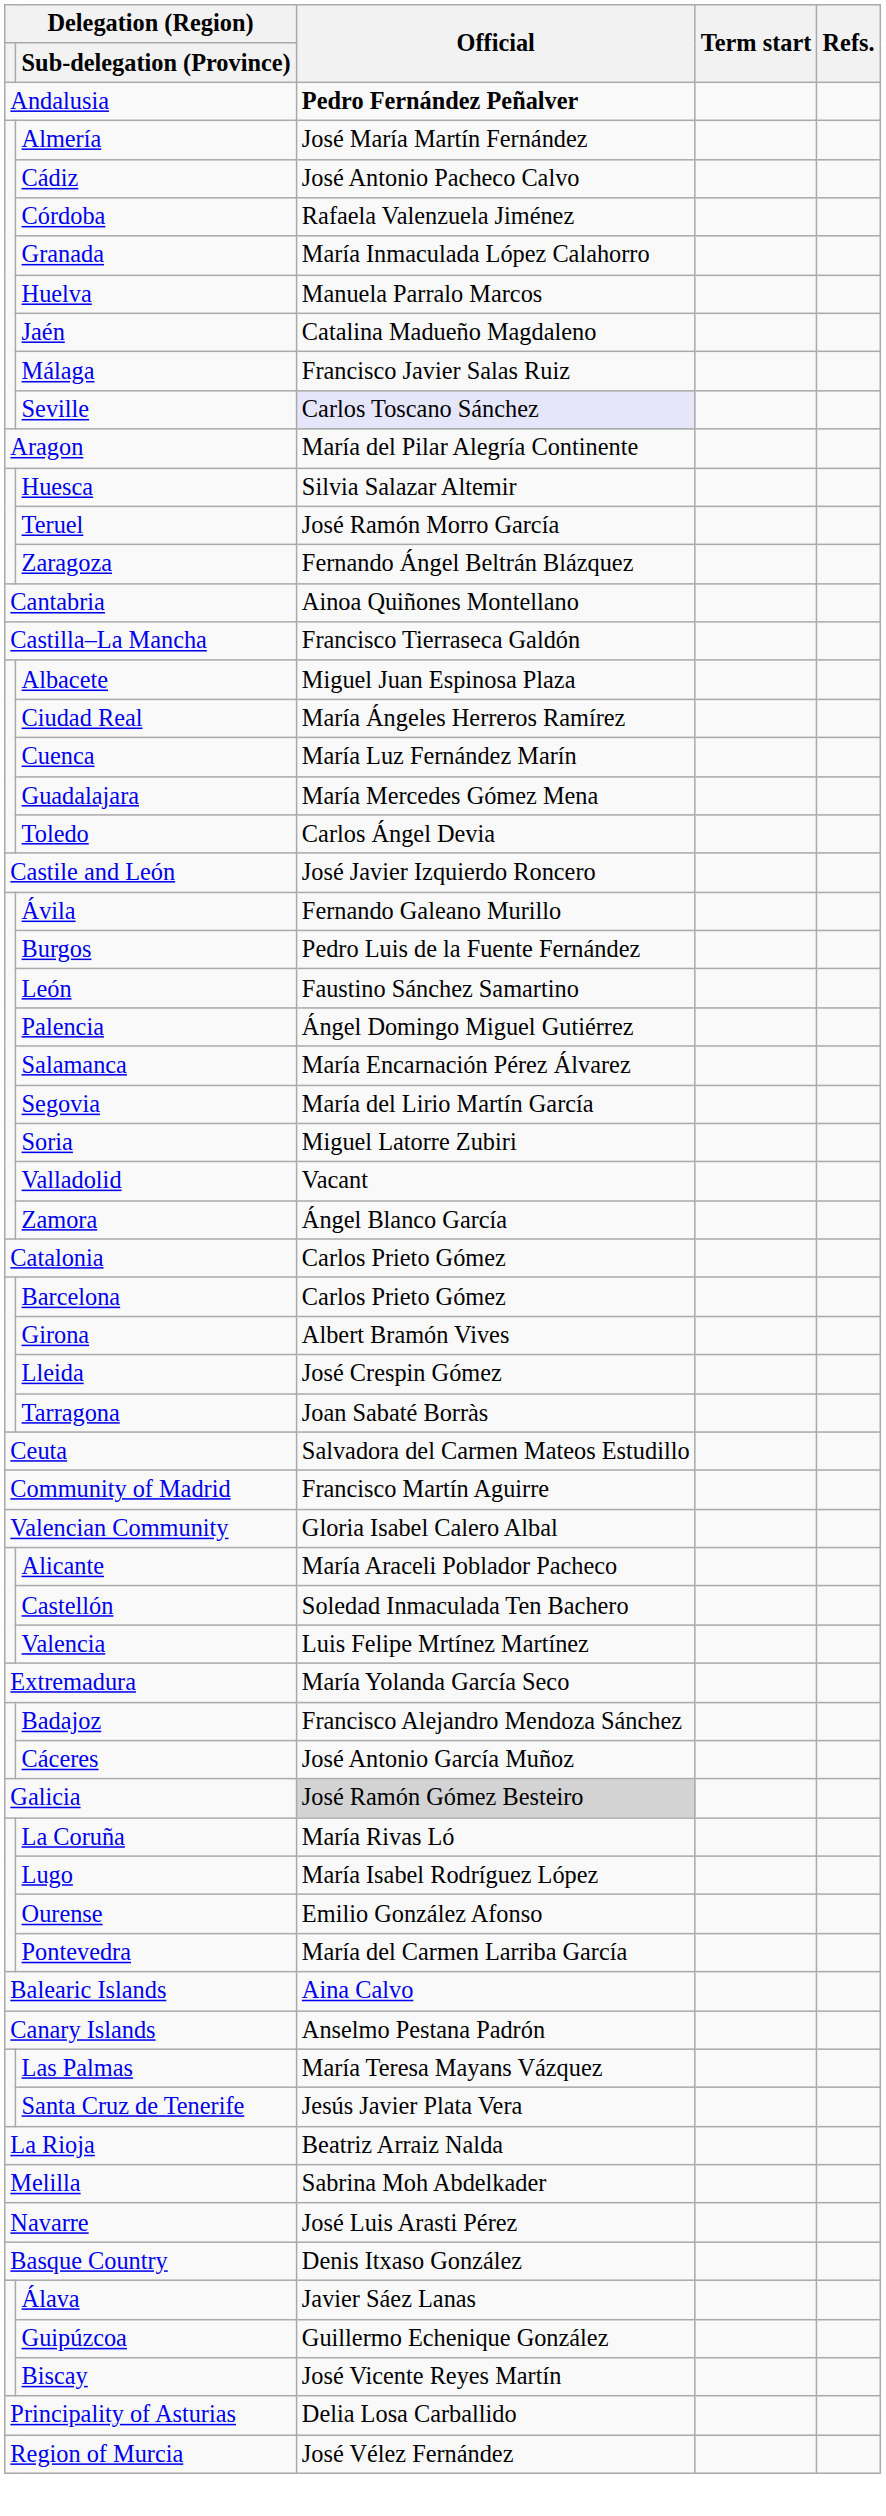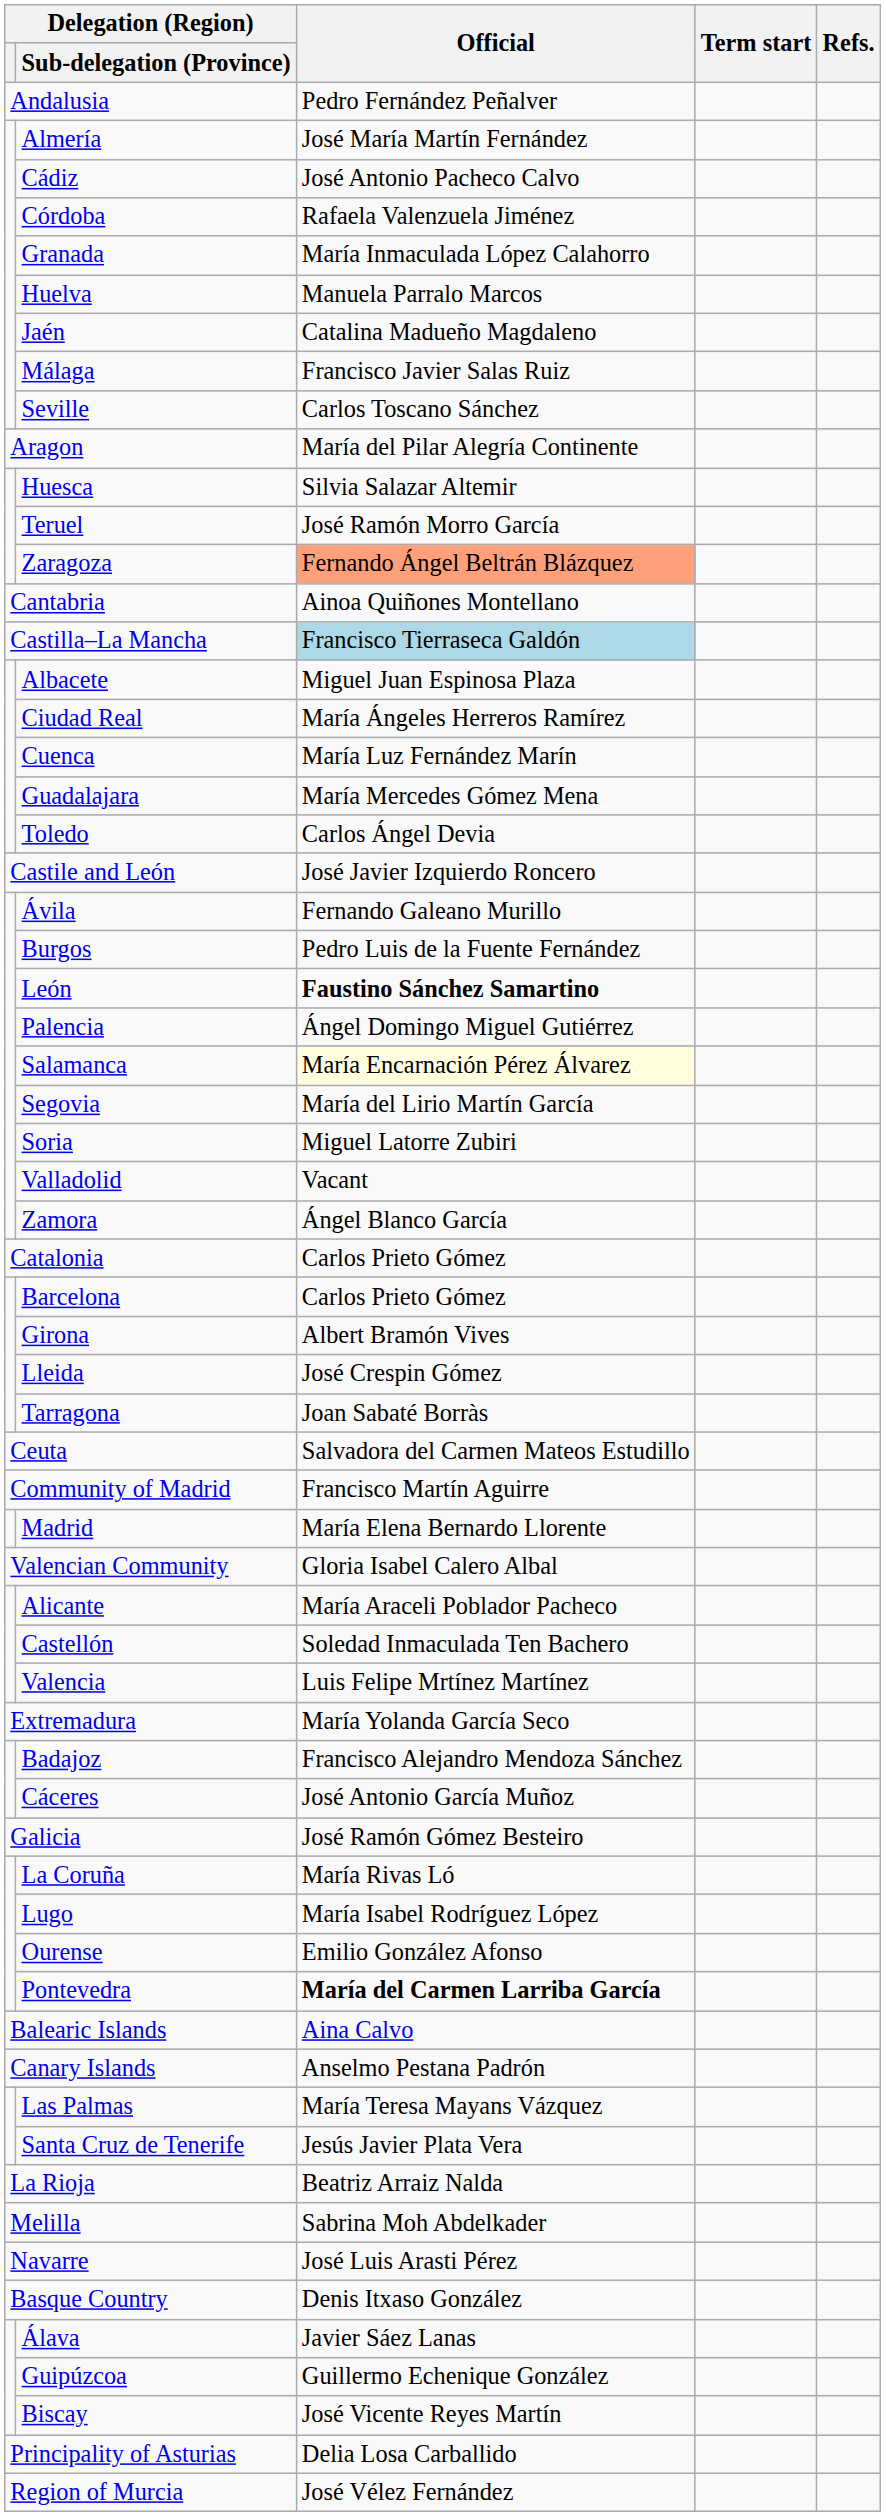 <table class="wikitable">
 <tr>
 <th colspan="2">Delegation (Region)</th>
 <th rowspan="2">Official</th>
 <th rowspan="2">Term start</th>
 <th rowspan="2">Refs.</th>
 </tr>
 <tr>
 <th></th>
 <th>Sub-delegation (Province)</th>
 </tr>
 <tr>
 <td colspan="2"> <a href='#'>Andalusia</a></td>
-<td><strong>Pedro Fernández Peñalver</strong></td>
+<td>Pedro Fernández Peñalver</td>
 <td></td>
 <td></td>
 </tr>
 <tr>
 <td rowspan="8"></td>
 <td> <a href='#'>Almería</a></td>
 <td>José María Martín Fernández</td>
 <td></td>
 <td></td>
 </tr>
 <tr>
 <td> <a href='#'>Cádiz</a></td>
 <td>José Antonio Pacheco Calvo</td>
 <td></td>
 <td></td>
 </tr>
 <tr>
 <td> <a href='#'>Córdoba</a></td>
 <td>Rafaela Valenzuela Jiménez</td>
 <td></td>
 <td></td>
 </tr>
 <tr>
 <td> <a href='#'>Granada</a></td>
 <td>María Inmaculada López Calahorro</td>
 <td></td>
 <td></td>
 </tr>
 <tr>
 <td> <a href='#'>Huelva</a></td>
 <td>Manuela Parralo Marcos</td>
 <td></td>
 <td></td>
 </tr>
 <tr>
 <td> <a href='#'>Jaén</a></td>
 <td>Catalina Madueño Magdaleno</td>
 <td></td>
 <td></td>
 </tr>
 <tr>
 <td> <a href='#'>Málaga</a></td>
 <td>Francisco Javier Salas Ruiz</td>
 <td></td>
 <td></td>
 </tr>
 <tr>
 <td> <a href='#'>Seville</a></td>
-<td style="background: lavender;">Carlos Toscano Sánchez</td>
+<td>Carlos Toscano Sánchez</td>
 <td></td>
 <td></td>
 </tr>
 <tr>
 <td colspan="2"> <a href='#'>Aragon</a></td>
 <td>María del Pilar Alegría Continente</td>
 <td></td>
 <td></td>
 </tr>
 <tr>
 <td rowspan="3"></td>
 <td> <a href='#'>Huesca</a></td>
 <td>Silvia Salazar Altemir</td>
 <td></td>
 <td></td>
 </tr>
 <tr>
 <td> <a href='#'>Teruel</a></td>
 <td>José Ramón Morro García</td>
 <td></td>
 <td></td>
 </tr>
 <tr>
 <td> <a href='#'>Zaragoza</a></td>
-<td>Fernando Ángel Beltrán Blázquez</td>
+<td style="background: lightsalmon;">Fernando Ángel Beltrán Blázquez</td>
 <td></td>
 <td></td>
 </tr>
 <tr>
 <td colspan="2"> <a href='#'>Cantabria</a></td>
 <td>Ainoa Quiñones Montellano</td>
 <td></td>
 <td></td>
 </tr>
 <tr>
 <td colspan="2"> <a href='#'>Castilla–La Mancha</a></td>
-<td>Francisco Tierraseca Galdón</td>
+<td style="background: lightblue;">Francisco Tierraseca Galdón</td>
 <td></td>
 <td></td>
 </tr>
 <tr>
 <td rowspan="5"></td>
 <td> <a href='#'>Albacete</a></td>
 <td>Miguel Juan Espinosa Plaza</td>
 <td></td>
 <td></td>
 </tr>
 <tr>
 <td> <a href='#'>Ciudad Real</a></td>
 <td>María Ángeles Herreros Ramírez</td>
 <td></td>
 <td></td>
 </tr>
 <tr>
 <td> <a href='#'>Cuenca</a></td>
 <td>María Luz Fernández Marín</td>
 <td></td>
 <td></td>
 </tr>
 <tr>
 <td> <a href='#'>Guadalajara</a></td>
 <td>María Mercedes Gómez Mena</td>
 <td></td>
 <td></td>
 </tr>
 <tr>
 <td> <a href='#'>Toledo</a></td>
 <td>Carlos Ángel Devia</td>
 <td></td>
 <td></td>
 </tr>
 <tr>
 <td colspan="2"> <a href='#'>Castile and León</a></td>
 <td>José Javier Izquierdo Roncero</td>
 <td></td>
 <td></td>
 </tr>
 <tr>
 <td rowspan="9"></td>
 <td> <a href='#'>Ávila</a></td>
 <td>Fernando Galeano Murillo</td>
 <td></td>
 <td></td>
 </tr>
 <tr>
 <td> <a href='#'>Burgos</a></td>
 <td>Pedro Luis de la Fuente Fernández</td>
 <td></td>
 <td></td>
 </tr>
 <tr>
 <td> <a href='#'>León</a></td>
-<td>Faustino Sánchez Samartino</td>
+<td><strong>Faustino Sánchez Samartino</strong></td>
 <td></td>
 <td></td>
 </tr>
 <tr>
 <td> <a href='#'>Palencia</a></td>
 <td>Ángel Domingo Miguel Gutiérrez</td>
 <td></td>
 <td></td>
 </tr>
 <tr>
 <td> <a href='#'>Salamanca</a></td>
-<td>María Encarnación Pérez Álvarez</td>
+<td style="background: lightyellow;">María Encarnación Pérez Álvarez</td>
 <td></td>
 <td></td>
 </tr>
 <tr>
 <td> <a href='#'>Segovia</a></td>
 <td>María del Lirio Martín García</td>
 <td></td>
 <td></td>
 </tr>
 <tr>
 <td> <a href='#'>Soria</a></td>
 <td>Miguel Latorre Zubiri</td>
 <td></td>
 <td></td>
 </tr>
 <tr>
 <td> <a href='#'>Valladolid</a></td>
 <td>Vacant</td>
 <td></td>
 <td></td>
 </tr>
 <tr>
 <td> <a href='#'>Zamora</a></td>
 <td>Ángel Blanco García</td>
 <td></td>
 <td></td>
 </tr>
 <tr>
 <td colspan="2"> <a href='#'>Catalonia</a></td>
 <td>Carlos Prieto Gómez</td>
 <td></td>
 <td></td>
 </tr>
 <tr>
 <td rowspan="4"></td>
 <td> <a href='#'>Barcelona</a></td>
 <td>Carlos Prieto Gómez</td>
 <td></td>
 <td></td>
 </tr>
 <tr>
 <td> <a href='#'>Girona</a></td>
 <td>Albert Bramón Vives</td>
 <td></td>
 <td></td>
 </tr>
 <tr>
 <td> <a href='#'>Lleida</a></td>
 <td>José Crespin Gómez</td>
 <td></td>
 <td></td>
 </tr>
 <tr>
 <td> <a href='#'>Tarragona</a></td>
 <td>Joan Sabaté Borràs</td>
 <td></td>
 <td></td>
 </tr>
 <tr>
 <td colspan="2"> <a href='#'>Ceuta</a></td>
 <td>Salvadora del Carmen Mateos Estudillo</td>
 <td></td>
 <td></td>
 </tr>
 <tr>
 <td colspan="2"> <a href='#'>Community of Madrid</a></td>
 <td>Francisco Martín Aguirre</td>
 <td></td>
 <td></td>
 </tr>
 <tr>
+<td></td>
+<td> <a href='#'>Madrid</a></td>
+<td>María Elena Bernardo Llorente</td>
+<td></td>
+<td></td>
+</tr>
+<tr>
 <td colspan="2"> <a href='#'>Valencian Community</a></td>
 <td>Gloria Isabel Calero Albal</td>
 <td></td>
 <td></td>
 </tr>
 <tr>
 <td rowspan="3"></td>
 <td> <a href='#'>Alicante</a></td>
 <td>María Araceli Poblador Pacheco</td>
 <td></td>
 <td></td>
 </tr>
 <tr>
 <td> <a href='#'>Castellón</a></td>
 <td>Soledad Inmaculada Ten Bachero</td>
 <td></td>
 <td></td>
 </tr>
 <tr>
 <td> <a href='#'>Valencia</a></td>
 <td>Luis Felipe Mrtínez Martínez</td>
 <td></td>
 <td></td>
 </tr>
 <tr>
 <td colspan="2"> <a href='#'>Extremadura</a></td>
 <td>María Yolanda García Seco</td>
 <td></td>
 <td></td>
 </tr>
 <tr>
 <td rowspan="2"></td>
 <td> <a href='#'>Badajoz</a></td>
 <td>Francisco Alejandro Mendoza Sánchez</td>
 <td></td>
 <td></td>
 </tr>
 <tr>
 <td> <a href='#'>Cáceres</a></td>
 <td>José Antonio García Muñoz</td>
 <td></td>
 <td></td>
 </tr>
 <tr>
 <td colspan="2"> <a href='#'>Galicia</a></td>
-<td style="background: lightgrey;">José Ramón Gómez Besteiro</td>
+<td>José Ramón Gómez Besteiro</td>
 <td></td>
 <td></td>
 </tr>
 <tr>
 <td rowspan="4"></td>
 <td> <a href='#'>La Coruña</a></td>
 <td>María Rivas Ló</td>
 <td></td>
 <td></td>
 </tr>
 <tr>
 <td> <a href='#'>Lugo</a></td>
 <td>María Isabel Rodríguez López</td>
 <td></td>
 <td></td>
 </tr>
 <tr>
 <td> <a href='#'>Ourense</a></td>
 <td>Emilio González Afonso</td>
 <td></td>
 <td></td>
 </tr>
 <tr>
 <td> <a href='#'>Pontevedra</a></td>
-<td>María del Carmen Larriba García</td>
+<td><strong>María del Carmen Larriba García</strong></td>
 <td></td>
 <td></td>
 </tr>
 <tr>
 <td colspan="2"> <a href='#'>Balearic Islands</a></td>
 <td><a href='#'>Aina Calvo</a></td>
 <td></td>
 <td></td>
 </tr>
 <tr>
 <td colspan="2"> <a href='#'>Canary Islands</a></td>
 <td>Anselmo Pestana Padrón</td>
 <td></td>
 <td></td>
 </tr>
 <tr>
 <td rowspan="2"></td>
 <td> <a href='#'>Las Palmas</a></td>
 <td>María Teresa Mayans Vázquez</td>
 <td></td>
 <td></td>
 </tr>
 <tr>
 <td> <a href='#'>Santa Cruz de Tenerife</a></td>
 <td>Jesús Javier Plata Vera</td>
 <td></td>
 <td></td>
 </tr>
 <tr>
 <td colspan="2"> <a href='#'>La Rioja</a></td>
 <td>Beatriz Arraiz Nalda</td>
 <td></td>
 <td></td>
 </tr>
 <tr>
 <td colspan="2"> <a href='#'>Melilla</a></td>
 <td>Sabrina Moh Abdelkader</td>
 <td></td>
 <td></td>
 </tr>
 <tr>
 <td colspan="2"> <a href='#'>Navarre</a></td>
 <td>José Luis Arasti Pérez</td>
 <td></td>
 <td></td>
 </tr>
 <tr>
 <td colspan="2"> <a href='#'>Basque Country</a></td>
 <td>Denis Itxaso González</td>
 <td></td>
 <td></td>
 </tr>
 <tr>
 <td rowspan="3"></td>
 <td> <a href='#'>Álava</a></td>
 <td>Javier Sáez Lanas</td>
 <td></td>
 <td></td>
 </tr>
 <tr>
 <td> <a href='#'>Guipúzcoa</a></td>
 <td>Guillermo Echenique González</td>
 <td></td>
 <td></td>
 </tr>
 <tr>
 <td> <a href='#'>Biscay</a></td>
 <td>José Vicente Reyes Martín</td>
 <td></td>
 <td></td>
 </tr>
 <tr>
 <td colspan="2"> <a href='#'>Principality of Asturias</a></td>
 <td>Delia Losa Carballido</td>
 <td></td>
 <td></td>
 </tr>
 <tr>
 <td colspan="2"> <a href='#'>Region of Murcia</a></td>
 <td>José Vélez Fernández</td>
 <td></td>
 <td></td>
 </tr>
 </table>
